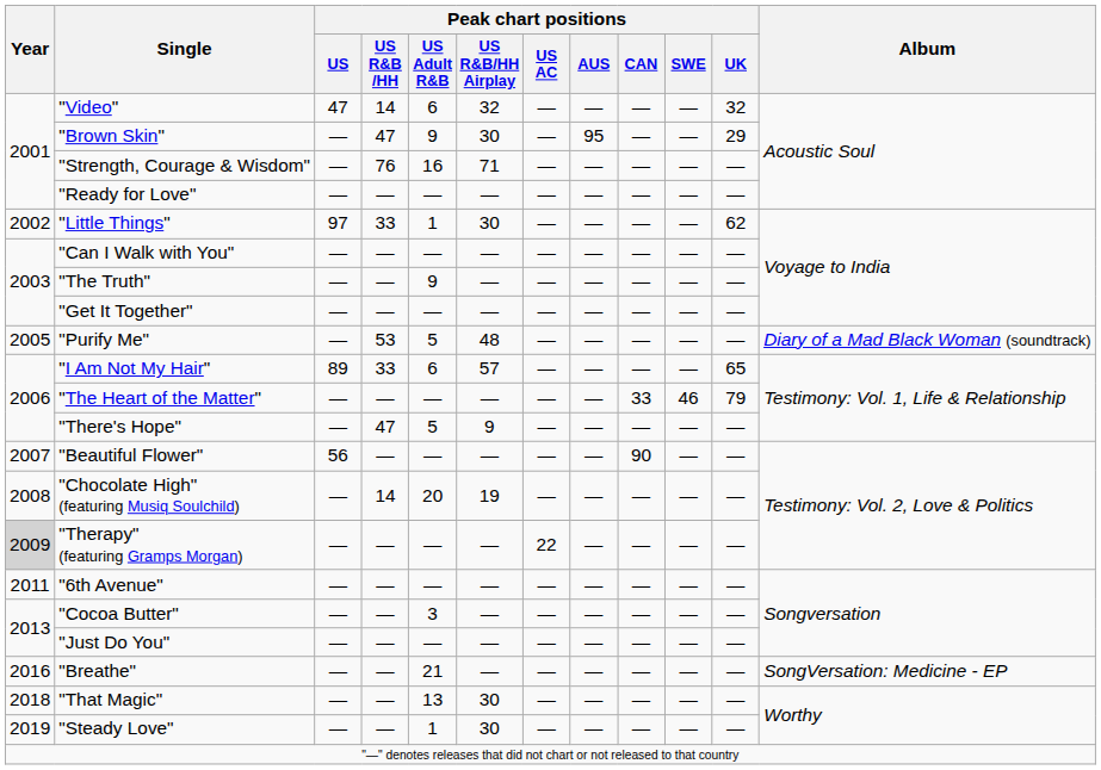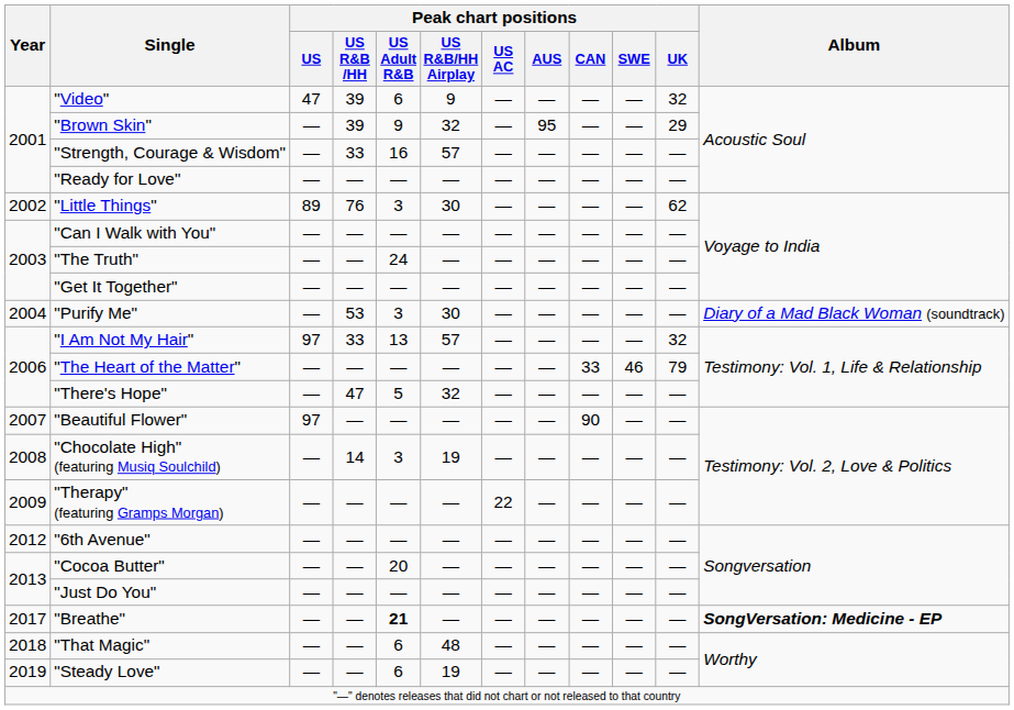 <table class="wikitable" style="text-align:center;">
 <tr>
 <th rowspan="2">Year</th>
 <th rowspan="2">Single</th>
 <th colspan="9">Peak chart positions</th>
 <th rowspan="2">Album</th>
 </tr>
 <tr style="font-size:smaller;">
 <th width="35"><a href='#'>US</a><br></th>
 <th width="35"><a href='#'>US<br>R&B<br>/HH</a><br></th>
 <th width="35"><a href='#'>US<br>Adult<br>R&B</a><br></th>
 <th width="35"><a href='#'>US<br>R&B/HH<br>Airplay</a><br></th>
 <th width="35"><a href='#'>US AC</a><br></th>
 <th width="35"><a href='#'>AUS</a><br></th>
 <th width="35"><a href='#'>CAN</a><br></th>
 <th width="35"><a href='#'>SWE</a><br></th>
 <th width="35"><a href='#'>UK</a><br></th>
 </tr>
 <tr>
 <td rowspan="4">2001</td>
 <td align="left">"<a href='#'>Video</a>"</td>
 <td>47</td>
-<td>14</td>
+<td>39</td>
 <td>6</td>
-<td>32</td>
+<td>9</td>
 <td>—</td>
 <td>—</td>
 <td>—</td>
 <td>—</td>
 <td>32</td>
 <td align="left" rowspan="4"><em>Acoustic Soul</em></td>
 </tr>
 <tr>
 <td align="left">"<a href='#'>Brown Skin</a>"</td>
 <td>—</td>
-<td>47</td>
+<td>39</td>
 <td>9</td>
-<td>30</td>
+<td>32</td>
 <td>—</td>
 <td>95</td>
 <td>—</td>
 <td>—</td>
 <td>29</td>
 </tr>
 <tr>
 <td align="left">"Strength, Courage & Wisdom"</td>
 <td>—</td>
-<td>76</td>
+<td>33</td>
 <td>16</td>
-<td>71</td>
+<td>57</td>
 <td>—</td>
 <td>—</td>
 <td>—</td>
 <td>—</td>
 <td>—</td>
 </tr>
 <tr>
 <td align="left">"Ready for Love"</td>
 <td>—</td>
 <td>—</td>
 <td>—</td>
 <td>—</td>
 <td>—</td>
 <td>—</td>
 <td>—</td>
 <td>—</td>
 <td>—</td>
 </tr>
 <tr>
 <td>2002</td>
 <td align="left">"<a href='#'>Little Things</a>"</td>
-<td>97</td>
-<td>33</td>
-<td>1</td>
+<td>89</td>
+<td>76</td>
+<td>3</td>
 <td>30</td>
 <td>—</td>
 <td>—</td>
 <td>—</td>
 <td>—</td>
 <td>62</td>
 <td align="left" rowspan="4"><em>Voyage to India</em></td>
 </tr>
 <tr>
 <td rowspan="3">2003</td>
 <td align="left">"Can I Walk with You"</td>
 <td>—</td>
 <td>—</td>
 <td>—</td>
 <td>—</td>
 <td>—</td>
 <td>—</td>
 <td>—</td>
 <td>—</td>
 <td>—</td>
 </tr>
 <tr>
 <td align="left">"The Truth"</td>
 <td>—</td>
 <td>—</td>
-<td>9</td>
+<td>24</td>
 <td>—</td>
 <td>—</td>
 <td>—</td>
 <td>—</td>
 <td>—</td>
 <td>—</td>
 </tr>
 <tr>
 <td align="left">"Get It Together"</td>
 <td>—</td>
 <td>—</td>
 <td>—</td>
 <td>—</td>
 <td>—</td>
 <td>—</td>
 <td>—</td>
 <td>—</td>
 <td>—</td>
 </tr>
 <tr>
-<td>2005</td>
+<td>2004</td>
 <td align="left">"Purify Me"</td>
 <td>—</td>
 <td>53</td>
-<td>5</td>
-<td>48</td>
+<td>3</td>
+<td>30</td>
 <td>—</td>
 <td>—</td>
 <td>—</td>
 <td>—</td>
 <td>—</td>
 <td align="left"><em><a href='#'>Diary of a Mad Black Woman</a></em> <small>(soundtrack)</small></td>
 </tr>
 <tr>
 <td rowspan="3">2006</td>
 <td align="left">"<a href='#'>I Am Not My Hair</a>"</td>
-<td>89</td>
+<td>97</td>
 <td>33</td>
-<td>6</td>
+<td>13</td>
 <td>57</td>
 <td>—</td>
 <td>—</td>
 <td>—</td>
 <td>—</td>
-<td>65</td>
+<td>32</td>
 <td align="left" rowspan="3"><em>Testimony: Vol. 1, Life & Relationship</em></td>
 </tr>
 <tr>
 <td align="left">"<a href='#'>The Heart of the Matter</a>"</td>
 <td>—</td>
 <td>—</td>
 <td>—</td>
 <td>—</td>
 <td>—</td>
 <td>—</td>
 <td>33</td>
 <td>46</td>
 <td>79</td>
 </tr>
 <tr>
 <td align="left">"There's Hope"</td>
 <td>—</td>
 <td>47</td>
 <td>5</td>
-<td>9</td>
+<td>32</td>
 <td>—</td>
 <td>—</td>
 <td>—</td>
 <td>—</td>
 <td>—</td>
 </tr>
 <tr>
 <td>2007</td>
 <td align="left">"Beautiful Flower"</td>
-<td>56</td>
+<td>97</td>
 <td>—</td>
 <td>—</td>
 <td>—</td>
 <td>—</td>
 <td>—</td>
 <td>90</td>
 <td>—</td>
 <td>—</td>
 <td align="left" rowspan="3"><em>Testimony: Vol. 2, Love & Politics</em></td>
 </tr>
 <tr>
 <td>2008</td>
 <td align="left">"Chocolate High"<br> <small>(featuring <a href='#'>Musiq Soulchild</a>)</small></td>
 <td>—</td>
 <td>14</td>
-<td>20</td>
+<td>3</td>
 <td>19</td>
 <td>—</td>
 <td>—</td>
 <td>—</td>
 <td>—</td>
 <td>—</td>
 </tr>
 <tr>
-<td style="background: lightgrey;">2009</td>
+<td>2009</td>
 <td align="left">"Therapy"<br> <small>(featuring <a href='#'>Gramps Morgan</a>)</small></td>
 <td>—</td>
 <td>—</td>
 <td>—</td>
 <td>—</td>
 <td>22</td>
 <td>—</td>
 <td>—</td>
 <td>—</td>
 <td>—</td>
 </tr>
 <tr>
-<td>2011</td>
+<td>2012</td>
 <td align="left">"6th Avenue"</td>
 <td>—</td>
 <td>—</td>
 <td>—</td>
 <td>—</td>
 <td>—</td>
 <td>—</td>
 <td>—</td>
 <td>—</td>
 <td>—</td>
 <td align="left" rowspan="3"><em>Songversation</em></td>
 </tr>
 <tr>
 <td rowspan="2">2013</td>
 <td align="left">"Cocoa Butter"</td>
 <td>—</td>
 <td>—</td>
-<td>3</td>
+<td>20</td>
 <td>—</td>
 <td>—</td>
 <td>—</td>
 <td>—</td>
 <td>—</td>
 <td>—</td>
 </tr>
 <tr>
 <td align="left">"Just Do You"</td>
 <td>—</td>
 <td>—</td>
 <td>—</td>
 <td>—</td>
 <td>—</td>
 <td>—</td>
 <td>—</td>
 <td>—</td>
 <td>—</td>
 </tr>
 <tr>
-<td>2016</td>
+<td>2017</td>
 <td align="left">"Breathe"</td>
 <td>—</td>
 <td>—</td>
-<td>21</td>
+<td><strong>21</strong></td>
 <td>—</td>
 <td>—</td>
 <td>—</td>
 <td>—</td>
 <td>—</td>
 <td>—</td>
-<td align="left"><em>SongVersation: Medicine - EP</em></td>
+<td align="left"><strong><em>SongVersation: Medicine - EP</em></strong></td>
 </tr>
 <tr>
 <td>2018</td>
 <td align="left">"That Magic"</td>
 <td>—</td>
 <td>—</td>
-<td>13</td>
-<td>30</td>
+<td>6</td>
+<td>48</td>
 <td>—</td>
 <td>—</td>
 <td>—</td>
 <td>—</td>
 <td>—</td>
 <td align="left" rowspan="2"><em>Worthy</em></td>
 </tr>
 <tr>
 <td>2019</td>
 <td align="left">"Steady Love"</td>
 <td>—</td>
 <td>—</td>
-<td>1</td>
-<td>30</td>
+<td>6</td>
+<td>19</td>
 <td>—</td>
 <td>—</td>
 <td>—</td>
 <td>—</td>
 <td>—</td>
 </tr>
 <tr>
 <td colspan="15" style="font-size:8pt">"—" denotes releases that did not chart or not released to that country</td>
 </tr>
 </table>
